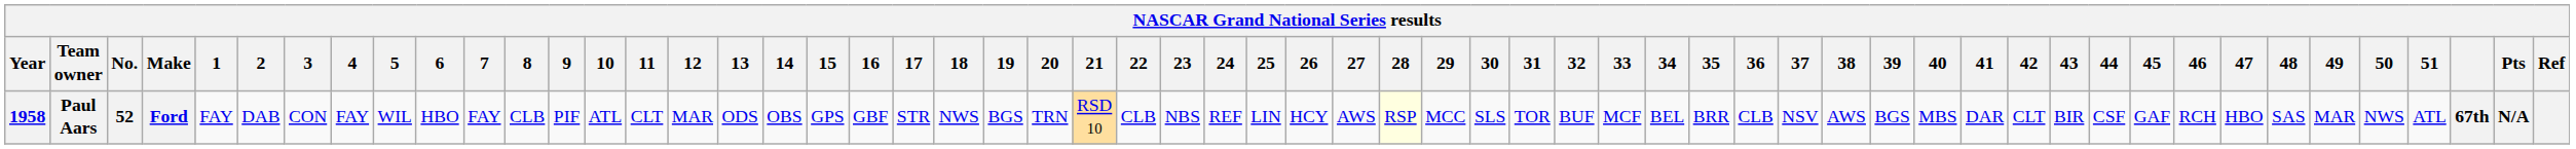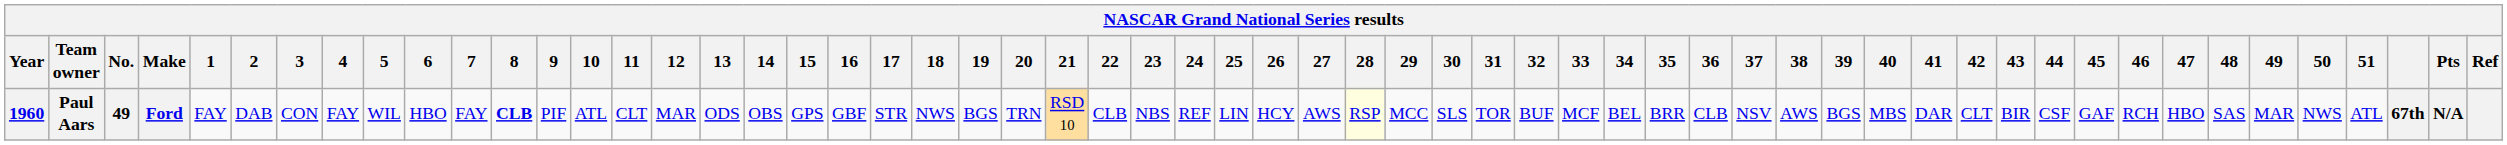 <table class="wikitable" style="text-align:center; font-size:75%">
 <tr>
 <th colspan=68><a href='#'>NASCAR Grand National Series</a> results</th>
 </tr>
 <tr>
 <th>Year</th>
 <th>Team owner</th>
 <th>No.</th>
 <th>Make</th>
 <th>1</th>
 <th>2</th>
 <th>3</th>
 <th>4</th>
 <th>5</th>
 <th>6</th>
 <th>7</th>
 <th>8</th>
 <th>9</th>
 <th>10</th>
 <th>11</th>
 <th>12</th>
 <th>13</th>
 <th>14</th>
 <th>15</th>
 <th>16</th>
 <th>17</th>
 <th>18</th>
 <th>19</th>
 <th>20</th>
 <th>21</th>
 <th>22</th>
 <th>23</th>
 <th>24</th>
 <th>25</th>
 <th>26</th>
 <th>27</th>
 <th>28</th>
 <th>29</th>
 <th>30</th>
 <th>31</th>
 <th>32</th>
 <th>33</th>
 <th>34</th>
 <th>35</th>
 <th>36</th>
 <th>37</th>
 <th>38</th>
 <th>39</th>
 <th>40</th>
 <th>41</th>
 <th>42</th>
 <th>43</th>
 <th>44</th>
 <th>45</th>
 <th>46</th>
 <th>47</th>
 <th>48</th>
 <th>49</th>
 <th>50</th>
 <th>51</th>
 <th></th>
 <th>Pts</th>
 <th>Ref</th>
 </tr>
 <tr>
-<th><a href='#'>1958</a></th>
+<th><a href='#'>1960</a></th>
 <th>Paul Aars</th>
-<th>52</th>
+<th>49</th>
 <th><a href='#'>Ford</a></th>
 <td><a href='#'>FAY</a></td>
 <td><a href='#'>DAB</a></td>
 <td><a href='#'>CON</a></td>
 <td><a href='#'>FAY</a></td>
 <td><a href='#'>WIL</a></td>
 <td><a href='#'>HBO</a></td>
 <td><a href='#'>FAY</a></td>
-<td><a href='#'>CLB</a></td>
+<td><strong><a href='#'>CLB</a></strong></td>
 <td><a href='#'>PIF</a></td>
 <td><a href='#'>ATL</a></td>
 <td><a href='#'>CLT</a></td>
 <td><a href='#'>MAR</a></td>
 <td><a href='#'>ODS</a></td>
 <td><a href='#'>OBS</a></td>
 <td><a href='#'>GPS</a></td>
 <td><a href='#'>GBF</a></td>
 <td><a href='#'>STR</a></td>
 <td><a href='#'>NWS</a></td>
 <td><a href='#'>BGS</a></td>
 <td><a href='#'>TRN</a></td>
 <td style="background:#FFDF9F;"><a href='#'>RSD</a><br><small>10</small></td>
 <td><a href='#'>CLB</a></td>
 <td><a href='#'>NBS</a></td>
 <td><a href='#'>REF</a></td>
 <td><a href='#'>LIN</a></td>
 <td><a href='#'>HCY</a></td>
 <td><a href='#'>AWS</a></td>
 <td style="background: lightyellow;"><a href='#'>RSP</a></td>
 <td><a href='#'>MCC</a></td>
 <td><a href='#'>SLS</a></td>
 <td><a href='#'>TOR</a></td>
 <td><a href='#'>BUF</a></td>
 <td><a href='#'>MCF</a></td>
 <td><a href='#'>BEL</a></td>
 <td><a href='#'>BRR</a></td>
 <td><a href='#'>CLB</a></td>
 <td><a href='#'>NSV</a></td>
 <td><a href='#'>AWS</a></td>
 <td><a href='#'>BGS</a></td>
 <td><a href='#'>MBS</a></td>
 <td><a href='#'>DAR</a></td>
 <td><a href='#'>CLT</a></td>
 <td><a href='#'>BIR</a></td>
 <td><a href='#'>CSF</a></td>
 <td><a href='#'>GAF</a></td>
 <td><a href='#'>RCH</a></td>
 <td><a href='#'>HBO</a></td>
 <td><a href='#'>SAS</a></td>
 <td><a href='#'>MAR</a></td>
 <td><a href='#'>NWS</a></td>
 <td><a href='#'>ATL</a></td>
 <th>67th</th>
 <th>N/A</th>
 <th></th>
 </tr>
 </table>
